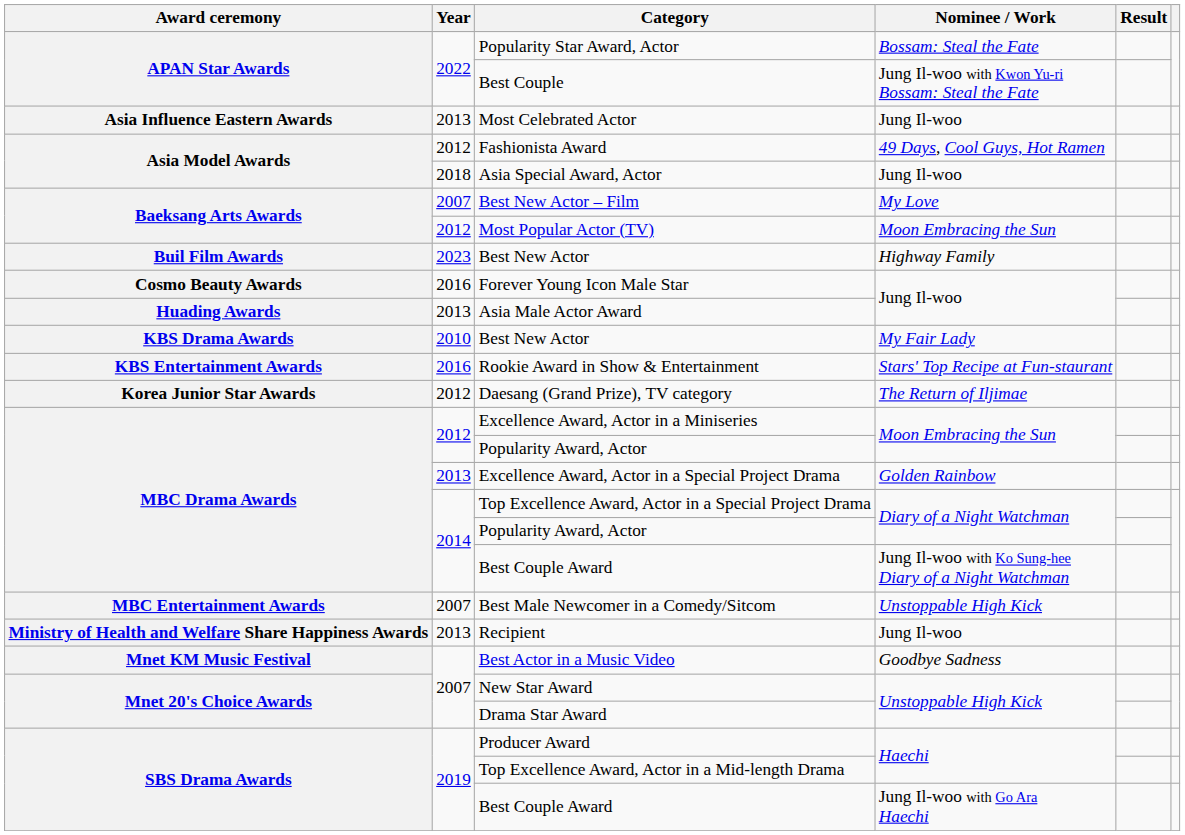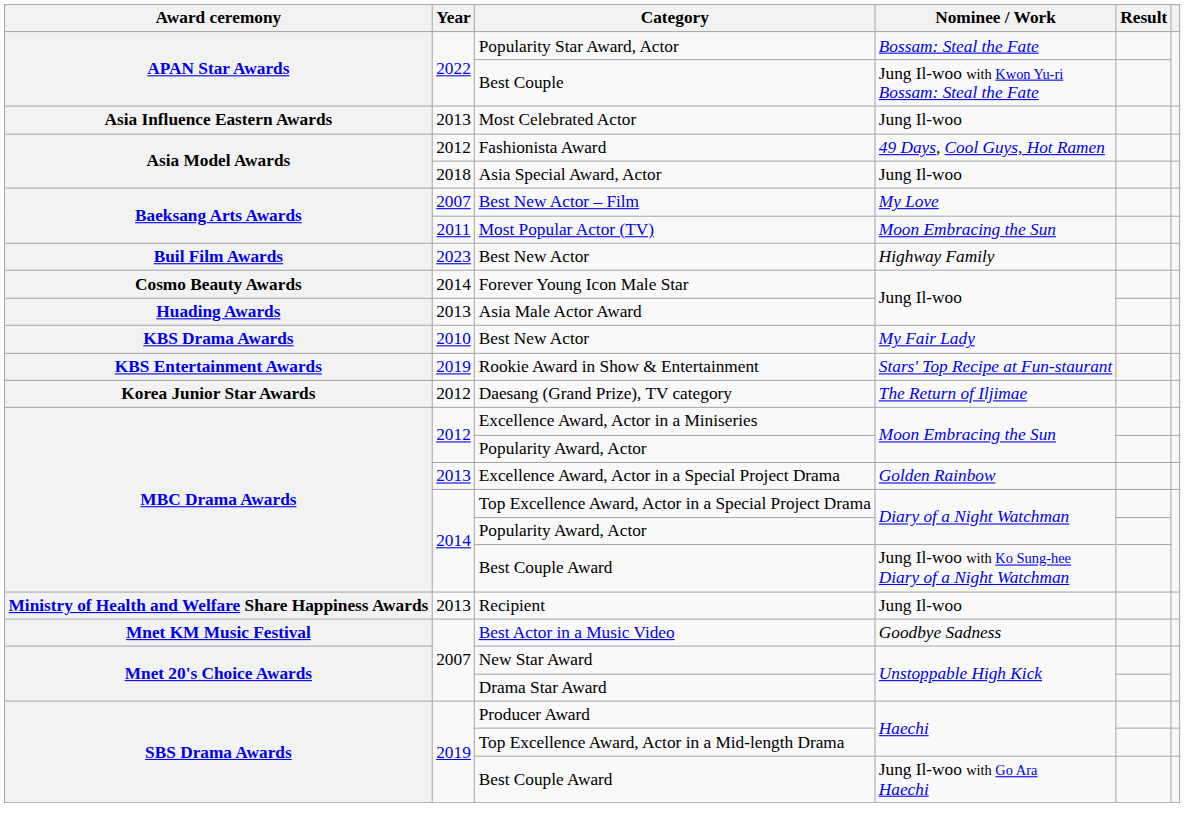 <table class="wikitable plainrowheaders sortable">
 <tr>
 <th scope="col">Award ceremony</th>
 <th scope="col">Year</th>
 <th scope="col">Category</th>
 <th scope="col">Nominee / Work</th>
 <th scope="col">Result</th>
 <th scope="col" class="unsortable"></th>
 </tr>
 <tr>
 <th scope="row"  rowspan="2"><a href='#'>APAN Star Awards</a></th>
 <td style="text-align:center" rowspan="2"><a href='#'>2022</a></td>
 <td>Popularity Star Award, Actor</td>
 <td><em><a href='#'>Bossam: Steal the Fate</a></em></td>
 <td></td>
 <td style="text-align:center" rowspan="2"></td>
 </tr>
 <tr>
 <td>Best Couple</td>
 <td>Jung Il-woo <small>with <a href='#'>Kwon Yu-ri</a></small><br><em><a href='#'>Bossam: Steal the Fate</a></em></td>
 <td></td>
 </tr>
 <tr>
 <th scope="row">Asia Influence Eastern Awards</th>
 <td style="text-align:center" rowspan="1">2013</td>
 <td>Most Celebrated Actor</td>
 <td rowspan="1">Jung Il-woo</td>
 <td></td>
 <td style="text-align:center"></td>
 </tr>
 <tr>
 <th scope="row"  rowspan="2">Asia Model Awards</th>
 <td style="text-align:center">2012</td>
 <td>Fashionista Award</td>
 <td><em><a href='#'>49 Days</a>, <a href='#'>Cool Guys, Hot Ramen</a></em></td>
 <td></td>
 <td style="text-align:center"></td>
 </tr>
 <tr>
 <td style="text-align:center">2018</td>
 <td>Asia Special Award, Actor</td>
 <td>Jung Il-woo</td>
 <td></td>
 <td style="text-align:center"></td>
 </tr>
 <tr>
 <th scope="row"  rowspan="2"><a href='#'>Baeksang Arts Awards</a></th>
 <td style="text-align:center"><a href='#'>2007</a></td>
 <td><a href='#'>Best New Actor – Film</a></td>
 <td><em><a href='#'>My Love</a></em></td>
 <td></td>
 <td></td>
 </tr>
 <tr>
-<td style="text-align:center"><a href='#'>2012</a></td>
+<td style="text-align:center"><a href='#'>2011</a></td>
 <td><a href='#'>Most Popular Actor (TV)</a></td>
 <td><em><a href='#'>Moon Embracing the Sun</a></em></td>
 <td></td>
 <td></td>
 </tr>
 <tr>
 <th scope="row"><a href='#'>Buil Film Awards</a></th>
 <td style="text-align:center"><a href='#'>2023</a></td>
 <td>Best New Actor</td>
 <td><em>Highway Family</em></td>
 <td></td>
 <td style="text-align:center"></td>
 </tr>
 <tr>
 <th scope="row">Cosmo Beauty Awards</th>
-<td style="text-align:center">2016</td>
+<td style="text-align:center">2014</td>
 <td>Forever Young Icon Male Star</td>
 <td rowspan="2">Jung Il-woo</td>
 <td></td>
 <td style="text-align:center"></td>
 </tr>
 <tr>
 <th scope="row"><a href='#'>Huading Awards</a></th>
 <td style="text-align:center">2013</td>
 <td>Asia Male Actor Award</td>
 <td></td>
 <td style="text-align:center"></td>
 </tr>
 <tr>
 <th scope="row"><a href='#'>KBS Drama Awards</a></th>
 <td style="text-align:center"><a href='#'>2010</a></td>
 <td>Best New Actor</td>
 <td><em><a href='#'>My Fair Lady</a></em></td>
 <td></td>
 <td></td>
 </tr>
 <tr>
 <th scope="row"><a href='#'>KBS Entertainment Awards</a></th>
-<td style="text-align:center"><a href='#'>2016</a></td>
+<td style="text-align:center"><a href='#'>2019</a></td>
 <td>Rookie Award in Show & Entertainment</td>
 <td><em><a href='#'>Stars' Top Recipe at Fun-staurant</a></em></td>
 <td></td>
 <td></td>
 </tr>
 <tr>
 <th scope="row">Korea Junior Star Awards</th>
 <td style="text-align:center">2012</td>
 <td>Daesang (Grand Prize), TV category</td>
 <td><em><a href='#'>The Return of Iljimae</a></em></td>
 <td></td>
 <td style="text-align:center"></td>
 </tr>
 <tr>
 <th scope="row"  rowspan="6"><a href='#'>MBC Drama Awards</a></th>
 <td style="text-align:center" rowspan=2><a href='#'>2012</a></td>
 <td>Excellence Award, Actor in a Miniseries</td>
 <td rowspan=2><em><a href='#'>Moon Embracing the Sun</a></em></td>
 <td></td>
 <td></td>
 </tr>
 <tr>
 <td>Popularity Award, Actor</td>
 <td></td>
 <td></td>
 </tr>
 <tr>
 <td style="text-align:center"><a href='#'>2013</a></td>
 <td>Excellence Award, Actor in a Special Project Drama</td>
 <td><em><a href='#'>Golden Rainbow</a></em></td>
 <td></td>
 <td></td>
 </tr>
 <tr>
 <td style="text-align:center" rowspan=3><a href='#'>2014</a></td>
 <td>Top Excellence Award, Actor in a Special Project Drama</td>
 <td rowspan=2><em><a href='#'>Diary of a Night Watchman</a></em></td>
 <td></td>
 <td style="text-align:center" rowspan=3></td>
 </tr>
 <tr>
 <td>Popularity Award, Actor</td>
 <td></td>
 </tr>
 <tr>
 <td>Best Couple Award</td>
 <td>Jung Il-woo <small>with <a href='#'>Ko Sung-hee</a></small><br><em><a href='#'>Diary of a Night Watchman</a></em></td>
 <td></td>
 </tr>
 <tr>
-<th scope="row"><a href='#'>MBC Entertainment Awards</a></th>
-<td style="text-align:center">2007</td>
-<td>Best Male Newcomer in a Comedy/Sitcom</td>
-<td><em><a href='#'>Unstoppable High Kick</a></em></td>
-<td></td>
-<td style="text-align:center"></td>
-</tr>
-<tr>
 <th scope="row"><a href='#'>Ministry of Health and Welfare</a> Share Happiness Awards</th>
 <td style="text-align:center">2013</td>
 <td>Recipient</td>
 <td>Jung Il-woo</td>
 <td></td>
 <td style="text-align:center"></td>
 </tr>
 <tr>
 <th scope="row"><a href='#'>Mnet KM Music Festival</a></th>
 <td style="text-align:center" rowspan="3">2007</td>
 <td><a href='#'>Best Actor in a Music Video</a></td>
 <td><em>Goodbye Sadness</em></td>
 <td></td>
 <td style="text-align:center"></td>
 </tr>
 <tr>
 <th scope="row" rowspan=2><a href='#'>Mnet 20's Choice Awards</a></th>
 <td>New Star Award</td>
 <td rowspan=2><em><a href='#'>Unstoppable High Kick</a></em></td>
 <td></td>
 <td style="text-align:center" rowspan=2></td>
 </tr>
 <tr>
 <td>Drama Star Award</td>
 <td></td>
 </tr>
 <tr>
 <th scope="row"  rowspan="3"><a href='#'>SBS Drama Awards</a></th>
 <td style="text-align:center" rowspan=3><a href='#'>2019</a></td>
 <td>Producer Award</td>
 <td rowspan=2><em><a href='#'>Haechi</a></em></td>
 <td></td>
 <td style="text-align:center"></td>
 </tr>
 <tr>
 <td>Top Excellence Award, Actor in a Mid-length Drama</td>
 <td></td>
 <td style="text-align:center"></td>
 </tr>
 <tr>
 <td>Best Couple Award</td>
 <td>Jung Il-woo <small>with <a href='#'>Go Ara</a></small><br><em><a href='#'>Haechi</a></em></td>
 <td></td>
 <td style="text-align:center"></td>
 </tr>
 </table>
